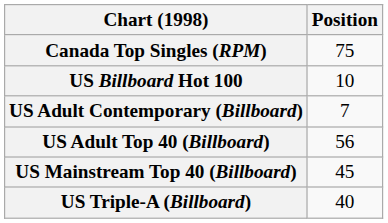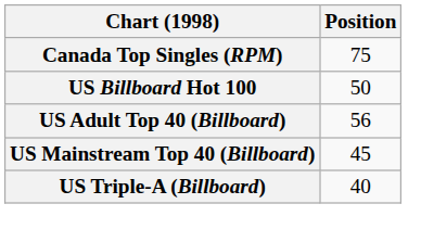 <table class="wikitable sortable plainrowheaders" style="text-align:center">
 <tr>
 <th>Chart (1998)</th>
 <th>Position</th>
 </tr>
 <tr>
 <th scope="row">Canada Top Singles (<em>RPM</em>)</th>
 <td>75</td>
 </tr>
 <tr>
 <th scope="row">US <em>Billboard</em> Hot 100</th>
-<td>10</td>
-</tr>
-<tr>
-<th scope="row">US Adult Contemporary (<em>Billboard</em>)</th>
-<td>7</td>
+<td>50</td>
 </tr>
 <tr>
 <th scope="row">US Adult Top 40 (<em>Billboard</em>)</th>
 <td>56</td>
 </tr>
 <tr>
 <th scope="row">US Mainstream Top 40 (<em>Billboard</em>)</th>
 <td>45</td>
 </tr>
 <tr>
 <th scope="row">US Triple-A (<em>Billboard</em>)</th>
 <td>40</td>
 </tr>
 </table>
